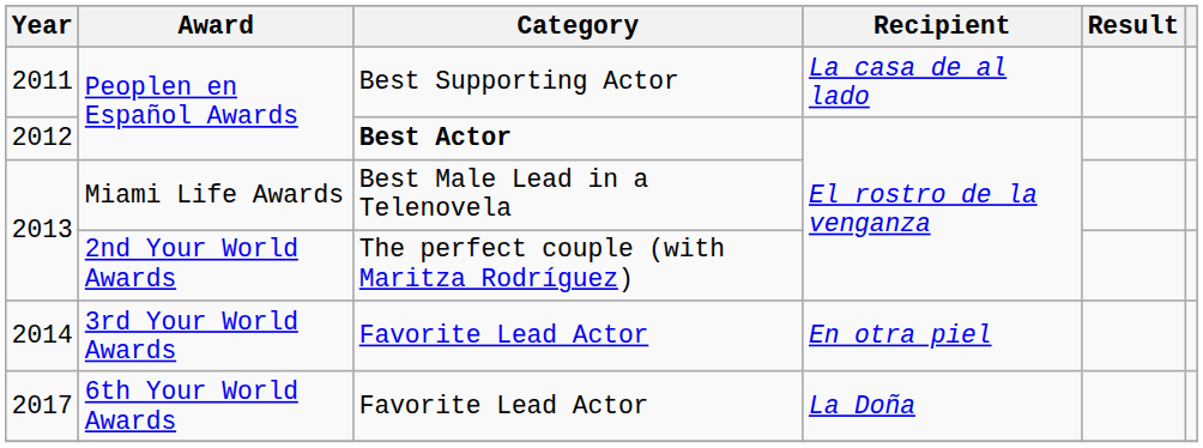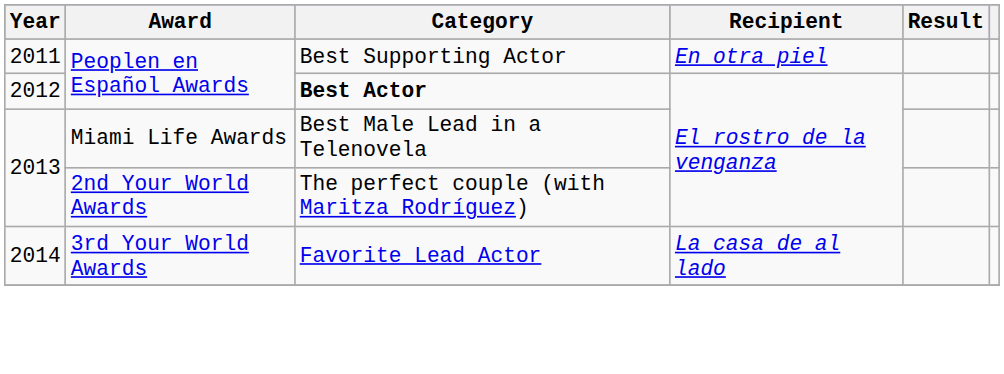 <table class="wikitable">
 <tr style="background:#96c; text-align:center;">
 <th>Year</th>
 <th>Award</th>
 <th>Category</th>
 <th>Recipient</th>
 <th>Result</th>
 <th></th>
 </tr>
 <tr>
 <td>2011</td>
 <td rowspan="2"><a href='#'>Peoplen en Español Awards</a></td>
 <td>Best Supporting Actor</td>
-<td><em><a href='#'>La casa de al lado</a></em></td>
+<td><em><a href='#'>En otra piel</a></em></td>
 <td></td>
 <td style="text-align:center;"></td>
 </tr>
 <tr>
 <td>2012</td>
 <td><strong>Best Actor</strong></td>
 <td rowspan="3"><em><a href='#'>El rostro de la venganza</a></em></td>
 <td></td>
 <td style="text-align:center;"></td>
 </tr>
 <tr>
 <td rowspan="2">2013</td>
 <td>Miami Life Awards</td>
 <td>Best Male Lead in a Telenovela</td>
 <td></td>
 <td style="text-align:center;"></td>
 </tr>
 <tr>
 <td><a href='#'>2nd Your World Awards</a></td>
 <td>The perfect couple (with <a href='#'>Maritza Rodríguez</a>)</td>
 <td></td>
 <td style="text-align:center;"></td>
 </tr>
 <tr>
 <td>2014</td>
 <td><a href='#'>3rd Your World Awards</a></td>
 <td><a href='#'>Favorite Lead Actor</a></td>
-<td><em><a href='#'>En otra piel</a></em></td>
-<td></td>
-<td style="text-align:center;"></td>
-</tr>
-<tr>
-<td>2017</td>
-<td><a href='#'>6th Your World Awards</a></td>
-<td>Favorite Lead Actor</td>
-<td><em><a href='#'>La Doña</a></em></td>
+<td><em><a href='#'>La casa de al lado</a></em></td>
 <td></td>
 <td style="text-align:center;"></td>
 </tr>
 <tr>
 </tr>
 </table>
